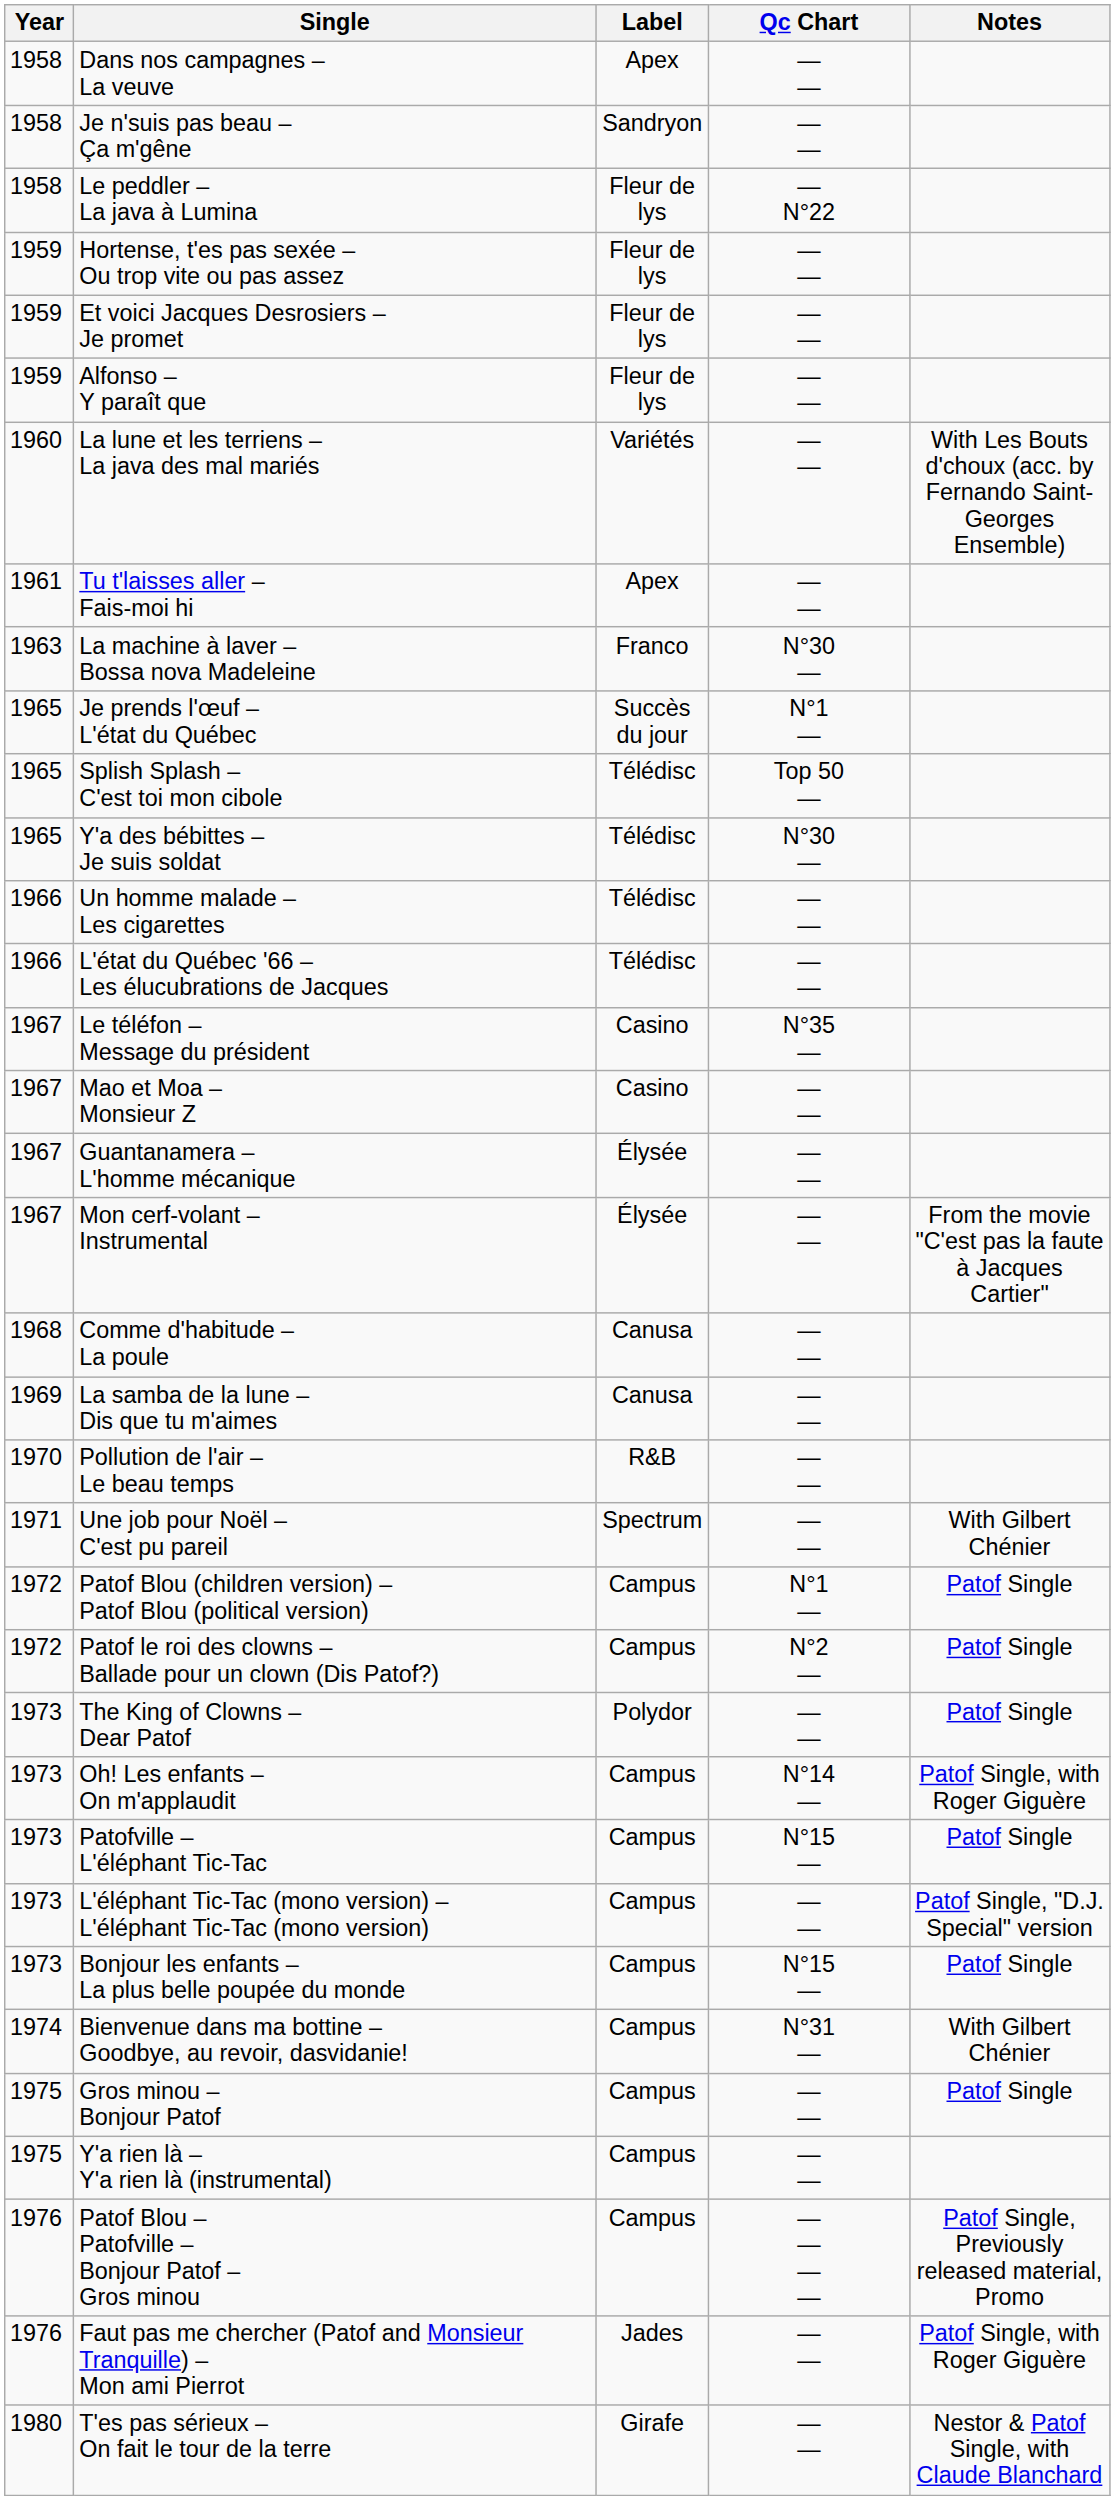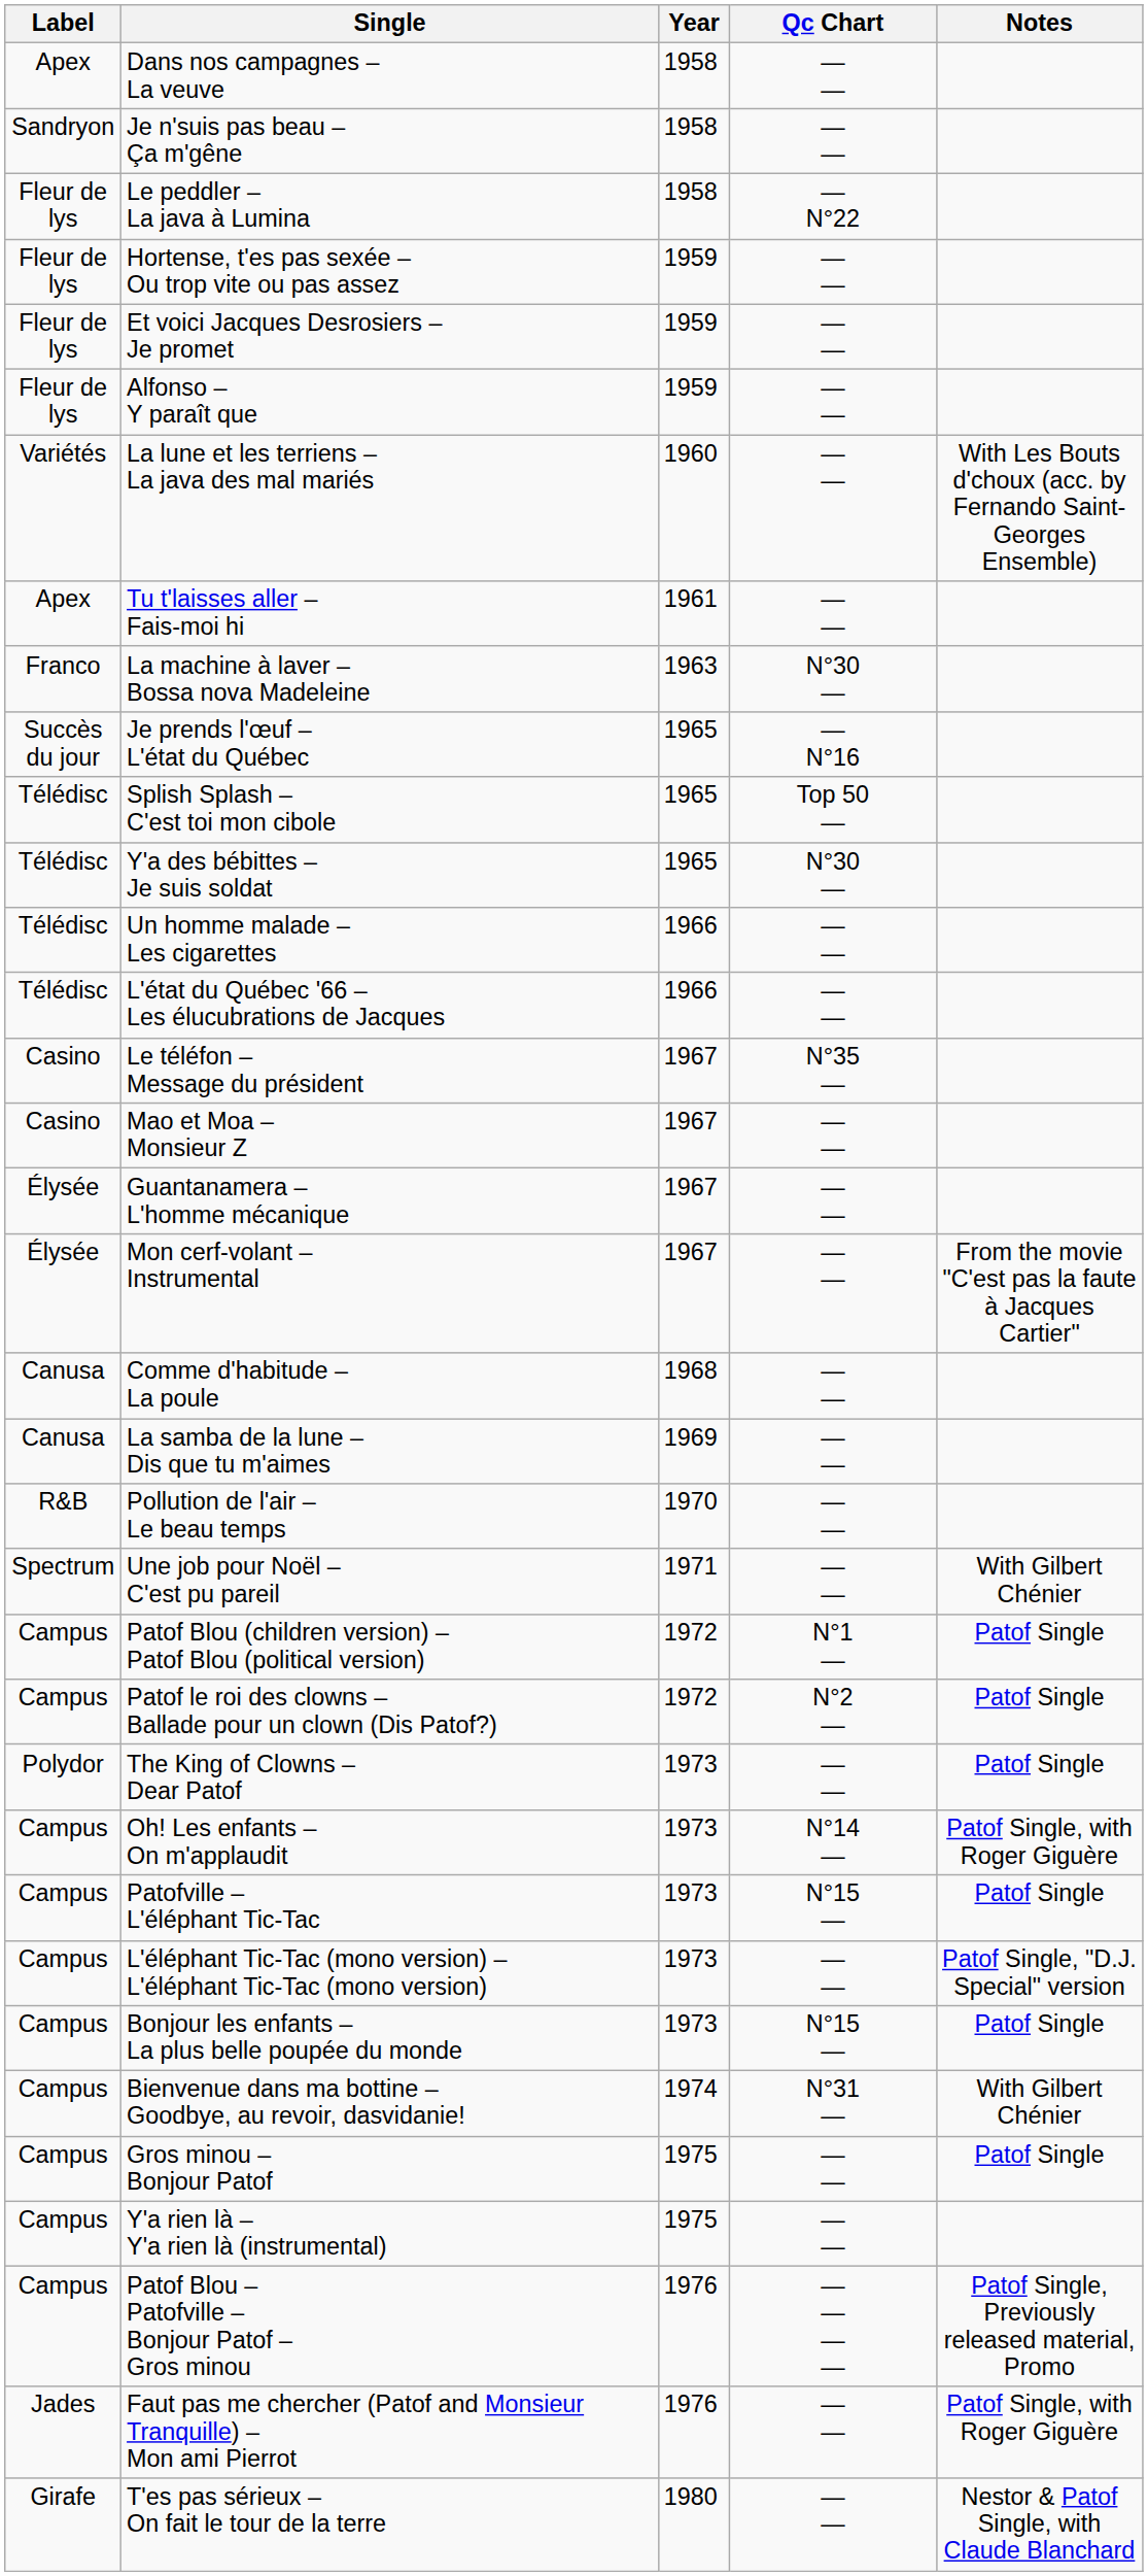 <table class="wikitable">
 <tr>
+<th align="center" valign="top" width="70">Label</th>
+<th align="left" valign="top" width="350">Single</th>
 <th align="left" valign="top" width="40">Year</th>
-<th align="left" valign="top" width="350">Single</th>
-<th align="center" valign="top" width="70">Label</th>
 <th align="left" valign="top" width="130"><a href='#'>Qc</a> Chart</th>
 <th align="left" valign="top" width="130">Notes</th>
 </tr>
 <tr>
+<td align="center" valign="top">Apex</td>
+<td align="left" valign="top">Dans nos campagnes –<br>La veuve</td>
 <td align="left" valign="top">1958</td>
-<td align="left" valign="top">Dans nos campagnes –<br>La veuve</td>
-<td align="center" valign="top">Apex</td>
 <td align="center" valign="top">—<br>—</td>
 <td align="center" valign="top"></td>
 </tr>
 <tr>
+<td align="center" valign="top">Sandryon</td>
+<td align="left" valign="top">Je n'suis pas beau –<br>Ça m'gêne</td>
 <td align="left" valign="top">1958</td>
-<td align="left" valign="top">Je n'suis pas beau –<br>Ça m'gêne</td>
-<td align="center" valign="top">Sandryon</td>
 <td align="center" valign="top">—<br>—</td>
 <td align="center" valign="top"></td>
 </tr>
 <tr>
+<td align="center" valign="top">Fleur de lys</td>
+<td align="left" valign="top">Le peddler –<br>La java à Lumina</td>
 <td align="left" valign="top">1958</td>
-<td align="left" valign="top">Le peddler –<br>La java à Lumina</td>
-<td align="center" valign="top">Fleur de lys</td>
 <td align="center" valign="top">—<br>N°22</td>
 <td align="center" valign="top"></td>
 </tr>
 <tr>
+<td align="center" valign="top">Fleur de lys</td>
+<td align="left" valign="top">Hortense, t'es pas sexée –<br>Ou trop vite ou pas assez</td>
 <td align="left" valign="top">1959</td>
-<td align="left" valign="top">Hortense, t'es pas sexée –<br>Ou trop vite ou pas assez</td>
-<td align="center" valign="top">Fleur de lys</td>
 <td align="center" valign="top">—<br>—</td>
 <td align="center" valign="top"></td>
 </tr>
 <tr>
+<td align="center" valign="top">Fleur de lys</td>
+<td align="left" valign="top">Et voici Jacques Desrosiers –<br>Je promet</td>
 <td align="left" valign="top">1959</td>
-<td align="left" valign="top">Et voici Jacques Desrosiers –<br>Je promet</td>
-<td align="center" valign="top">Fleur de lys</td>
 <td align="center" valign="top">—<br>—</td>
 <td align="center" valign="top"></td>
 </tr>
 <tr>
+<td align="center" valign="top">Fleur de lys</td>
+<td align="left" valign="top">Alfonso –<br>Y paraît que</td>
 <td align="left" valign="top">1959</td>
-<td align="left" valign="top">Alfonso –<br>Y paraît que</td>
-<td align="center" valign="top">Fleur de lys</td>
 <td align="center" valign="top">—<br>—</td>
 <td align="center" valign="top"></td>
 </tr>
 <tr>
+<td align="center" valign="top">Variétés</td>
+<td align="left" valign="top">La lune et les terriens –<br>La java des mal mariés</td>
 <td align="left" valign="top">1960</td>
-<td align="left" valign="top">La lune et les terriens –<br>La java des mal mariés</td>
-<td align="center" valign="top">Variétés</td>
 <td align="center" valign="top">—<br>—</td>
 <td align="center" valign="top">With Les Bouts d'choux (acc. by Fernando Saint-Georges Ensemble)</td>
 </tr>
 <tr>
+<td align="center" valign="top">Apex</td>
+<td align="left" valign="top"><a href='#'>Tu t'laisses aller</a> –<br>Fais-moi hi</td>
 <td align="left" valign="top">1961</td>
-<td align="left" valign="top"><a href='#'>Tu t'laisses aller</a> –<br>Fais-moi hi</td>
-<td align="center" valign="top">Apex</td>
 <td align="center" valign="top">—<br>—</td>
 <td align="center" valign="top"></td>
 </tr>
 <tr>
+<td align="center" valign="top">Franco</td>
+<td align="left" valign="top">La machine à laver –<br>Bossa nova Madeleine</td>
 <td align="left" valign="top">1963</td>
-<td align="left" valign="top">La machine à laver –<br>Bossa nova Madeleine</td>
-<td align="center" valign="top">Franco</td>
 <td align="center" valign="top">N°30<br>—</td>
 <td align="center" valign="top"></td>
 </tr>
 <tr>
+<td align="center" valign="top">Succès du jour</td>
+<td valign="top" align="left">Je prends l'œuf –<br>L'état du Québec</td>
 <td align="left" valign="top">1965</td>
-<td valign="top" align="left">Je prends l'œuf –<br>L'état du Québec</td>
-<td align="center" valign="top">Succès du jour</td>
-<td align="center" valign="top">N°1<br>—</td>
+<td align="center" valign="top">—<br>N°16</td>
 <td align="center" valign="top"></td>
 </tr>
 <tr>
+<td align="center" valign="top">Télédisc</td>
+<td align="left" valign="top">Splish Splash –<br>C'est toi mon cibole</td>
 <td align="left" valign="top">1965</td>
-<td align="left" valign="top">Splish Splash –<br>C'est toi mon cibole</td>
-<td align="center" valign="top">Télédisc</td>
 <td align="center" valign="top">Top 50<br>—</td>
 <td align="center" valign="top"></td>
 </tr>
 <tr>
+<td align="center" valign="top">Télédisc</td>
+<td align="left" valign="top">Y'a des bébittes –<br>Je suis soldat</td>
 <td align="left" valign="top">1965</td>
-<td align="left" valign="top">Y'a des bébittes –<br>Je suis soldat</td>
-<td align="center" valign="top">Télédisc</td>
 <td align="center" valign="top">N°30<br>—</td>
 <td align="center" valign="top"></td>
 </tr>
 <tr>
+<td align="center" valign="top">Télédisc</td>
+<td align="left" valign="top">Un homme malade –<br>Les cigarettes</td>
 <td align="left" valign="top">1966</td>
-<td align="left" valign="top">Un homme malade –<br>Les cigarettes</td>
-<td align="center" valign="top">Télédisc</td>
 <td align="center" valign="top">—<br>—</td>
 <td align="center" valign="top"></td>
 </tr>
 <tr>
+<td align="center" valign="top">Télédisc</td>
+<td align="left" valign="top">L'état du Québec '66 –<br>Les élucubrations de Jacques</td>
 <td align="left" valign="top">1966</td>
-<td align="left" valign="top">L'état du Québec '66 –<br>Les élucubrations de Jacques</td>
-<td align="center" valign="top">Télédisc</td>
 <td align="center" valign="top">—<br>—</td>
 <td align="center" valign="top"></td>
 </tr>
 <tr>
+<td align="center" valign="top">Casino</td>
+<td align="left" valign="top">Le téléfon –<br>Message du président</td>
 <td align="left" valign="top">1967</td>
-<td align="left" valign="top">Le téléfon –<br>Message du président</td>
-<td align="center" valign="top">Casino</td>
 <td align="center" valign="top">N°35<br>—</td>
 <td align="center" valign="top"></td>
 </tr>
 <tr>
+<td align="center" valign="top">Casino</td>
+<td align="left" valign="top">Mao et Moa –<br>Monsieur Z</td>
 <td align="left" valign="top">1967</td>
-<td align="left" valign="top">Mao et Moa –<br>Monsieur Z</td>
-<td align="center" valign="top">Casino</td>
 <td align="center" valign="top">—<br>—</td>
 <td align="center" valign="top"></td>
 </tr>
 <tr>
+<td align="center" valign="top">Élysée</td>
+<td align="left" valign="top">Guantanamera –<br>L'homme mécanique</td>
 <td align="left" valign="top">1967</td>
-<td align="left" valign="top">Guantanamera –<br>L'homme mécanique</td>
-<td align="center" valign="top">Élysée</td>
 <td align="center" valign="top">—<br>—</td>
 <td align="center" valign="top"></td>
 </tr>
 <tr>
+<td align="center" valign="top">Élysée</td>
+<td align="left" valign="top">Mon cerf-volant –<br>Instrumental</td>
 <td align="left" valign="top">1967</td>
-<td align="left" valign="top">Mon cerf-volant –<br>Instrumental</td>
-<td align="center" valign="top">Élysée</td>
 <td align="center" valign="top">—<br>—</td>
 <td align="center" valign="top">From the movie "C'est pas la faute à Jacques Cartier"</td>
 </tr>
 <tr>
+<td align="center" valign="top">Canusa</td>
+<td align="left" valign="top">Comme d'habitude –<br>La poule</td>
 <td align="left" valign="top">1968</td>
-<td align="left" valign="top">Comme d'habitude –<br>La poule</td>
-<td align="center" valign="top">Canusa</td>
 <td align="center" valign="top">—<br>—</td>
 <td align="center" valign="top"></td>
 </tr>
 <tr>
+<td align="center" valign="top">Canusa</td>
+<td align="left" valign="top">La samba de la lune –<br>Dis que tu m'aimes</td>
 <td align="left" valign="top">1969</td>
-<td align="left" valign="top">La samba de la lune –<br>Dis que tu m'aimes</td>
-<td align="center" valign="top">Canusa</td>
 <td align="center" valign="top">—<br>—</td>
 <td align="center" valign="top"></td>
 </tr>
 <tr>
+<td align="center" valign="top">R&B</td>
+<td align="left" valign="top">Pollution de l'air –<br>Le beau temps</td>
 <td align="left" valign="top">1970</td>
-<td align="left" valign="top">Pollution de l'air –<br>Le beau temps</td>
-<td align="center" valign="top">R&B</td>
 <td align="center" valign="top">—<br>—</td>
 <td align="center" valign="top"></td>
 </tr>
 <tr>
+<td align="center" valign="top">Spectrum</td>
+<td align="left" valign="top">Une job pour Noël –<br>C'est pu pareil</td>
 <td align="left" valign="top">1971</td>
-<td align="left" valign="top">Une job pour Noël –<br>C'est pu pareil</td>
-<td align="center" valign="top">Spectrum</td>
 <td align="center" valign="top">—<br>—</td>
 <td align="center" valign="top">With Gilbert Chénier</td>
 </tr>
 <tr>
+<td align="center" valign="top">Campus</td>
+<td align="left" valign="top">Patof Blou (children version) –<br>Patof Blou (political version)</td>
 <td align="left" valign="top">1972</td>
-<td align="left" valign="top">Patof Blou (children version) –<br>Patof Blou (political version)</td>
-<td align="center" valign="top">Campus</td>
 <td align="center" valign="top">N°1<br>—</td>
 <td align="center" valign="top"><a href='#'>Patof</a> Single</td>
 </tr>
 <tr>
+<td align="center" valign="top">Campus</td>
+<td align="left" valign="top">Patof le roi des clowns –<br>Ballade pour un clown (Dis Patof?)</td>
 <td align="left" valign="top">1972</td>
-<td align="left" valign="top">Patof le roi des clowns –<br>Ballade pour un clown (Dis Patof?)</td>
-<td align="center" valign="top">Campus</td>
 <td align="center" valign="top">N°2<br>—</td>
 <td align="center" valign="top"><a href='#'>Patof</a> Single</td>
 </tr>
 <tr>
+<td align="center" valign="top">Polydor</td>
+<td align="left" valign="top">The King of Clowns –<br>Dear Patof</td>
 <td align="left" valign="top">1973</td>
-<td align="left" valign="top">The King of Clowns –<br>Dear Patof</td>
-<td align="center" valign="top">Polydor</td>
 <td align="center" valign="top">—<br>—</td>
 <td align="center" valign="top"><a href='#'>Patof</a> Single</td>
 </tr>
 <tr>
+<td align="center" valign="top">Campus</td>
+<td align="left" valign="top">Oh! Les enfants –<br>On m'applaudit</td>
 <td align="left" valign="top">1973</td>
-<td align="left" valign="top">Oh! Les enfants –<br>On m'applaudit</td>
-<td align="center" valign="top">Campus</td>
 <td align="center" valign="top">N°14<br>—</td>
 <td align="center" valign="top"><a href='#'>Patof</a> Single, with Roger Giguère</td>
 </tr>
 <tr>
+<td align="center" valign="top">Campus</td>
+<td align="left" valign="top">Patofville –<br>L'éléphant Tic-Tac</td>
 <td align="left" valign="top">1973</td>
-<td align="left" valign="top">Patofville –<br>L'éléphant Tic-Tac</td>
-<td align="center" valign="top">Campus</td>
 <td align="center" valign="top">N°15<br>—</td>
 <td align="center" valign="top"><a href='#'>Patof</a> Single</td>
 </tr>
 <tr>
+<td align="center" valign="top">Campus</td>
+<td align="left" valign="top">L'éléphant Tic-Tac (mono version) –<br>L'éléphant Tic-Tac (mono version)</td>
 <td align="left" valign="top">1973</td>
-<td align="left" valign="top">L'éléphant Tic-Tac (mono version) –<br>L'éléphant Tic-Tac (mono version)</td>
-<td align="center" valign="top">Campus</td>
 <td align="center" valign="top">—<br>—</td>
 <td align="center" valign="top"><a href='#'>Patof</a> Single, "D.J. Special" version</td>
 </tr>
 <tr>
+<td align="center" valign="top">Campus</td>
+<td align="left" valign="top">Bonjour les enfants –<br>La plus belle poupée du monde</td>
 <td align="left" valign="top">1973</td>
-<td align="left" valign="top">Bonjour les enfants –<br>La plus belle poupée du monde</td>
-<td align="center" valign="top">Campus</td>
 <td align="center" valign="top">N°15<br>—</td>
 <td align="center" valign="top"><a href='#'>Patof</a> Single</td>
 </tr>
 <tr>
+<td align="center" valign="top">Campus</td>
+<td align="left" valign="top">Bienvenue dans ma bottine –<br>Goodbye, au revoir, dasvidanie!</td>
 <td align="left" valign="top">1974</td>
-<td align="left" valign="top">Bienvenue dans ma bottine –<br>Goodbye, au revoir, dasvidanie!</td>
-<td align="center" valign="top">Campus</td>
 <td align="center" valign="top">N°31<br>—</td>
 <td align="center" valign="top">With Gilbert Chénier</td>
 </tr>
 <tr>
+<td align="center" valign="top">Campus</td>
+<td align="left" valign="top">Gros minou –<br>Bonjour Patof</td>
 <td align="left" valign="top">1975</td>
-<td align="left" valign="top">Gros minou –<br>Bonjour Patof</td>
-<td align="center" valign="top">Campus</td>
 <td align="center" valign="top">—<br>—</td>
 <td align="center" valign="top"><a href='#'>Patof</a> Single</td>
 </tr>
 <tr>
+<td align="center" valign="top">Campus</td>
+<td align="left" valign="top">Y'a rien là –<br>Y'a rien là (instrumental)</td>
 <td align="left" valign="top">1975</td>
-<td align="left" valign="top">Y'a rien là –<br>Y'a rien là (instrumental)</td>
-<td align="center" valign="top">Campus</td>
 <td align="center" valign="top">—<br>—</td>
 <td align="center" valign="top"></td>
 </tr>
 <tr>
+<td align="center" valign="top">Campus</td>
+<td align="left" valign="top">Patof Blou –<br>Patofville –<br>Bonjour Patof –<br>Gros minou</td>
 <td align="left" valign="top">1976</td>
-<td align="left" valign="top">Patof Blou –<br>Patofville –<br>Bonjour Patof –<br>Gros minou</td>
-<td align="center" valign="top">Campus</td>
 <td align="center" valign="top">—<br>—<br>—<br>—</td>
 <td align="center" valign="top"><a href='#'>Patof</a> Single, Previously released material, Promo</td>
 </tr>
 <tr>
+<td align="center" valign="top">Jades</td>
+<td align="left" valign="top">Faut pas me chercher (Patof and <a href='#'>Monsieur Tranquille</a>) –<br>Mon ami Pierrot</td>
 <td align="left" valign="top">1976</td>
-<td align="left" valign="top">Faut pas me chercher (Patof and <a href='#'>Monsieur Tranquille</a>) –<br>Mon ami Pierrot</td>
-<td align="center" valign="top">Jades</td>
 <td align="center" valign="top">—<br>—</td>
 <td align="center" valign="top"><a href='#'>Patof</a> Single, with Roger Giguère</td>
 </tr>
 <tr>
+<td align="center" valign="top">Girafe</td>
+<td align="left" valign="top">T'es pas sérieux –<br>On fait le tour de la terre</td>
 <td align="left" valign="top">1980</td>
-<td align="left" valign="top">T'es pas sérieux –<br>On fait le tour de la terre</td>
-<td align="center" valign="top">Girafe</td>
 <td align="center" valign="top">—<br>—</td>
 <td align="center" valign="top">Nestor & <a href='#'>Patof</a> Single, with <a href='#'>Claude Blanchard</a></td>
 </tr>
 </table>
